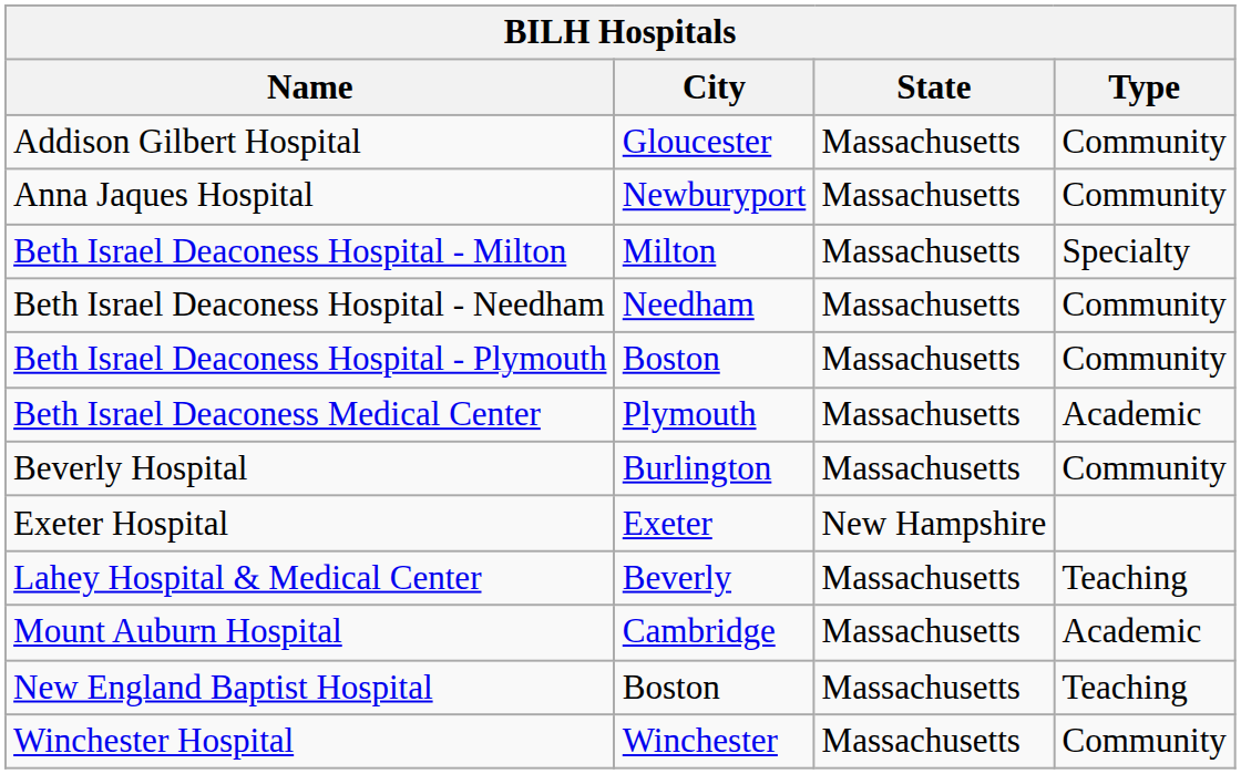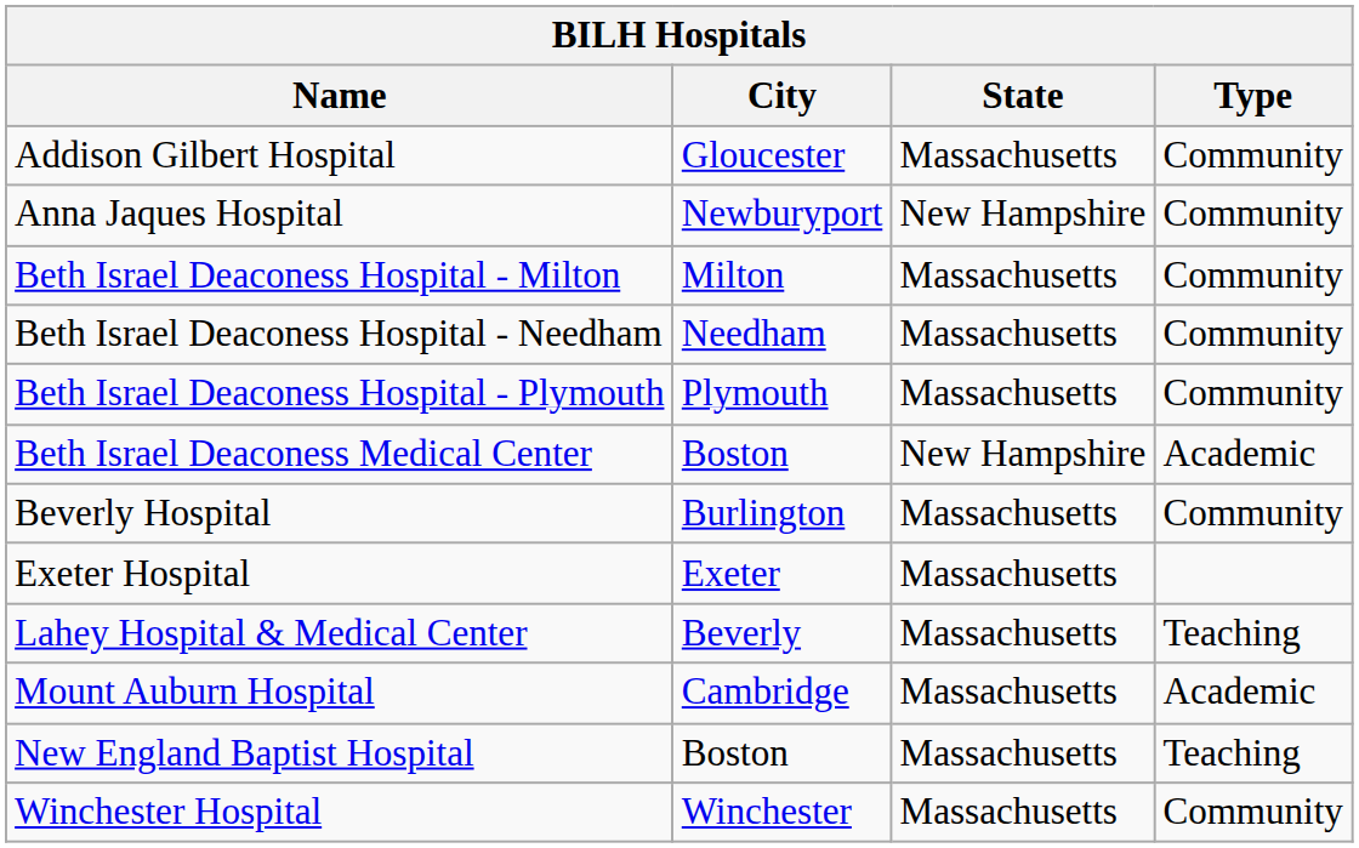 <table class="wikitable sortable">
 <tr>
 <th colspan="4">BILH Hospitals</th>
 </tr>
 <tr>
 <th>Name</th>
 <th>City</th>
 <th>State</th>
 <th>Type</th>
 </tr>
 <tr>
 <td>Addison Gilbert Hospital</td>
 <td><a href='#'>Gloucester</a></td>
 <td>Massachusetts</td>
 <td>Community</td>
 </tr>
 <tr>
 <td>Anna Jaques Hospital</td>
 <td><a href='#'>Newburyport</a></td>
-<td>Massachusetts</td>
+<td>New Hampshire</td>
 <td>Community</td>
 </tr>
 <tr>
 <td><a href='#'>Beth Israel Deaconess Hospital - Milton</a></td>
 <td><a href='#'>Milton</a></td>
 <td>Massachusetts</td>
-<td>Specialty</td>
+<td>Community</td>
 </tr>
 <tr>
 <td>Beth Israel Deaconess Hospital - Needham</td>
 <td><a href='#'>Needham</a></td>
 <td>Massachusetts</td>
 <td>Community</td>
 </tr>
 <tr>
 <td><a href='#'>Beth Israel Deaconess Hospital - Plymouth</a></td>
-<td><a href='#'>Boston</a></td>
+<td><a href='#'>Plymouth</a></td>
 <td>Massachusetts</td>
 <td>Community</td>
 </tr>
 <tr>
 <td><a href='#'>Beth Israel Deaconess Medical Center</a></td>
-<td><a href='#'>Plymouth</a></td>
-<td>Massachusetts</td>
+<td><a href='#'>Boston</a></td>
+<td>New Hampshire</td>
 <td>Academic</td>
 </tr>
 <tr>
 <td>Beverly Hospital</td>
 <td><a href='#'>Burlington</a></td>
 <td>Massachusetts</td>
 <td>Community</td>
 </tr>
 <tr>
 <td>Exeter Hospital</td>
 <td><a href='#'>Exeter</a></td>
-<td>New Hampshire</td>
+<td>Massachusetts</td>
 <td></td>
 </tr>
 <tr>
 <td><a href='#'>Lahey Hospital & Medical Center</a></td>
 <td><a href='#'>Beverly</a></td>
 <td>Massachusetts</td>
 <td>Teaching</td>
 </tr>
 <tr>
 <td><a href='#'>Mount Auburn Hospital</a></td>
 <td><a href='#'>Cambridge</a></td>
 <td>Massachusetts</td>
 <td>Academic</td>
 </tr>
 <tr>
 <td><a href='#'>New England Baptist Hospital</a></td>
 <td>Boston</td>
 <td>Massachusetts</td>
 <td>Teaching</td>
 </tr>
 <tr>
 <td><a href='#'>Winchester Hospital</a></td>
 <td><a href='#'>Winchester</a></td>
 <td>Massachusetts</td>
 <td>Community</td>
 </tr>
 </table>
